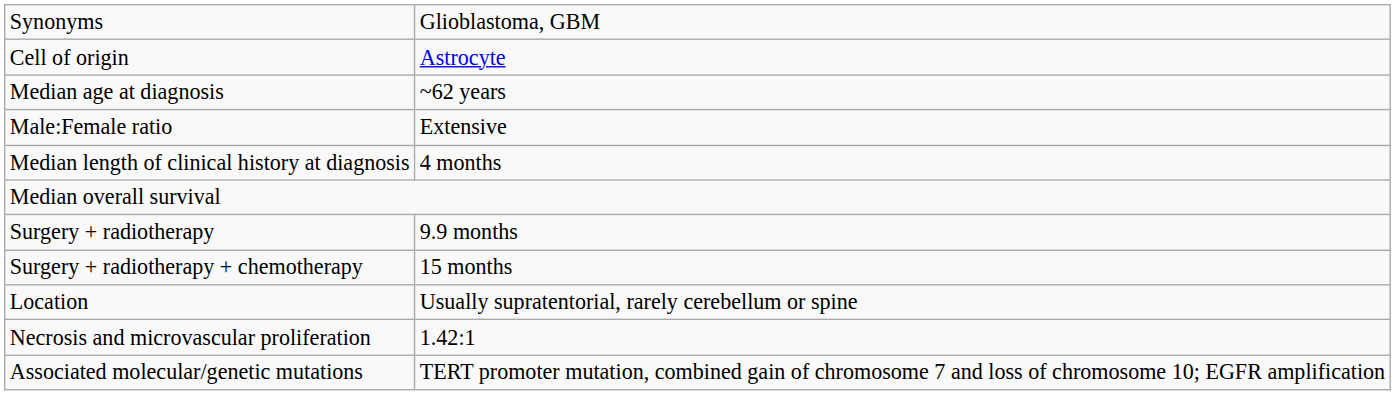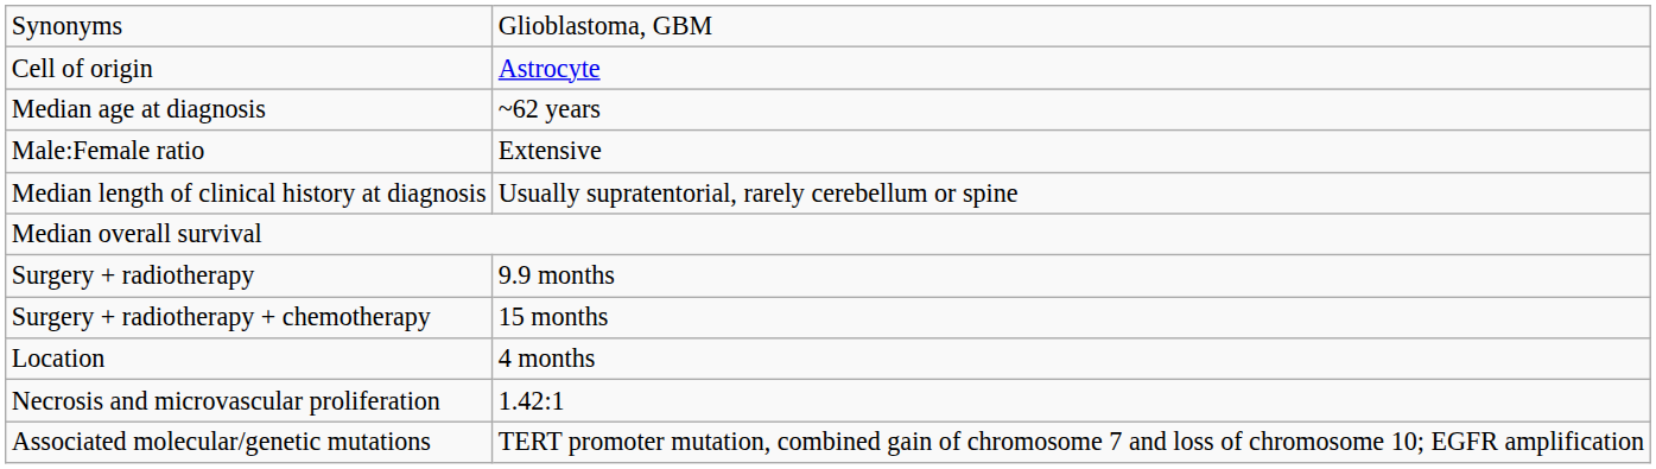 <table class="wikitable">
 <tr>
 <td>Synonyms</td>
 <td>Glioblastoma, GBM</td>
 </tr>
 <tr>
 <td>Cell of origin</td>
 <td><a href='#'>Astrocyte</a></td>
 </tr>
 <tr>
 <td>Median age at diagnosis</td>
 <td>~62 years</td>
 </tr>
 <tr>
 <td>Male:Female ratio</td>
 <td>Extensive</td>
 </tr>
 <tr>
 <td>Median length of clinical history at diagnosis</td>
-<td>4 months</td>
+<td>Usually supratentorial, rarely cerebellum or spine</td>
 </tr>
 <tr>
 <td colspan="2" rowspan="1">Median overall survival</td>
 </tr>
 <tr>
 <td>Surgery + radiotherapy</td>
 <td>9.9 months</td>
 </tr>
 <tr>
 <td>Surgery + radiotherapy + chemotherapy</td>
 <td>15 months</td>
 </tr>
 <tr>
 <td>Location</td>
-<td>Usually supratentorial, rarely cerebellum or spine</td>
+<td>4 months</td>
 </tr>
 <tr>
 <td>Necrosis and microvascular proliferation</td>
 <td>1.42:1</td>
 </tr>
 <tr>
 <td>Associated molecular/genetic mutations</td>
 <td>TERT promoter mutation, combined gain of chromosome 7 and loss of chromosome 10; EGFR amplification</td>
 </tr>
 </table>
